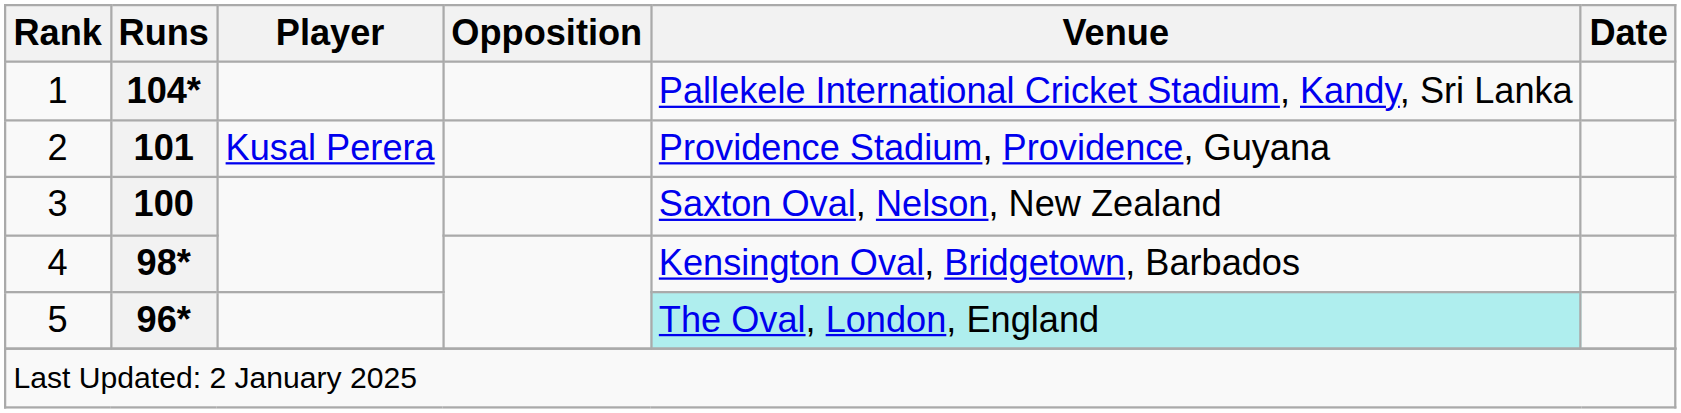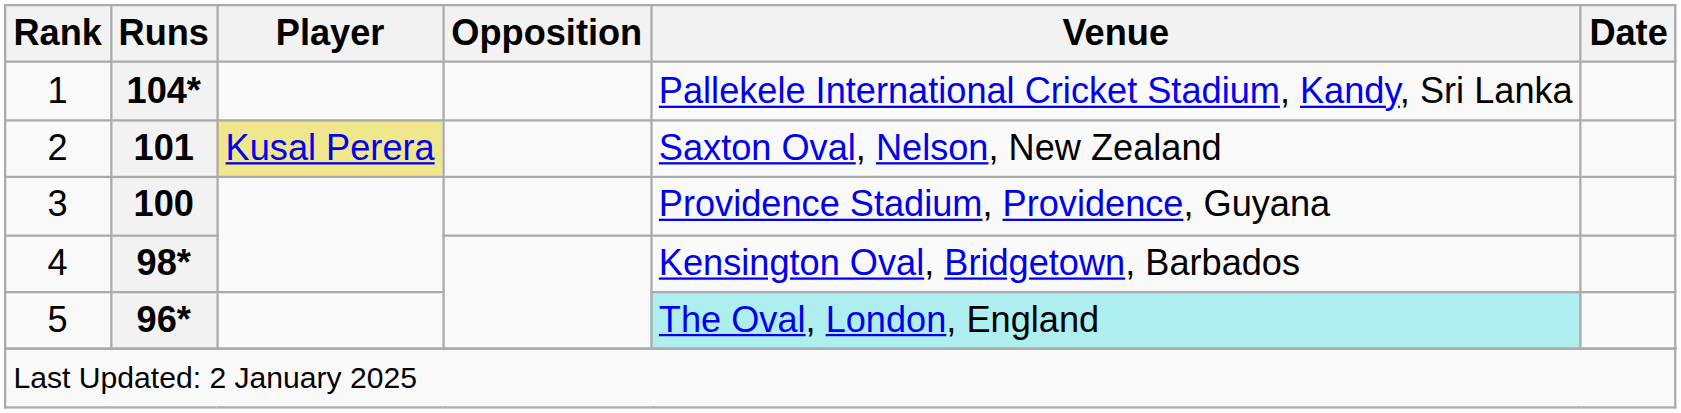 <table class="wikitable plainrowheaders sortable">
 <tr>
 <th scope=col>Rank</th>
 <th scope=col>Runs</th>
 <th scope=col>Player</th>
 <th scope=col>Opposition</th>
 <th scope=col>Venue</th>
 <th scope=col>Date</th>
 </tr>
 <tr>
 <td align=center>1</td>
 <th scope=row style=text-align:center;>104*</th>
 <td></td>
 <td></td>
 <td><a href='#'>Pallekele International Cricket Stadium</a>, <a href='#'>Kandy</a>, Sri Lanka</td>
 <td></td>
 </tr>
 <tr>
 <td align=center>2</td>
 <th scope=row style=text-align:center;>101</th>
-<td><a href='#'>Kusal Perera</a> </td>
+<td style="background: khaki;"><a href='#'>Kusal Perera</a> </td>
 <td></td>
-<td><a href='#'>Providence Stadium</a>, <a href='#'>Providence</a>, Guyana</td>
+<td><a href='#'>Saxton Oval</a>, <a href='#'>Nelson</a>, New Zealand</td>
 <td></td>
 </tr>
 <tr>
 <td align="center">3</td>
 <th scope="row" style="text-align:center;">100</th>
 <td rowspan="2"></td>
 <td></td>
-<td><a href='#'>Saxton Oval</a>, <a href='#'>Nelson</a>, New Zealand</td>
+<td><a href='#'>Providence Stadium</a>, <a href='#'>Providence</a>, Guyana</td>
 <td> </td>
 </tr>
 <tr>
 <td align="center">4</td>
 <th scope="row" style="text-align:center;">98*</th>
 <td rowspan="2"></td>
 <td><a href='#'>Kensington Oval</a>, <a href='#'>Bridgetown</a>, Barbados</td>
 <td> </td>
 </tr>
 <tr>
 <td align="center">5</td>
 <th scope="row" style="text-align:center;">96*</th>
 <td></td>
 <td style="background: paleturquoise;"><a href='#'>The Oval</a>, <a href='#'>London</a>, England</td>
 <td> </td>
 </tr>
 <tr>
 </tr>
 <tr class=sortbottom>
 <td colspan=6><small>Last Updated: 2 January 2025</small></td>
 </tr>
 </table>
